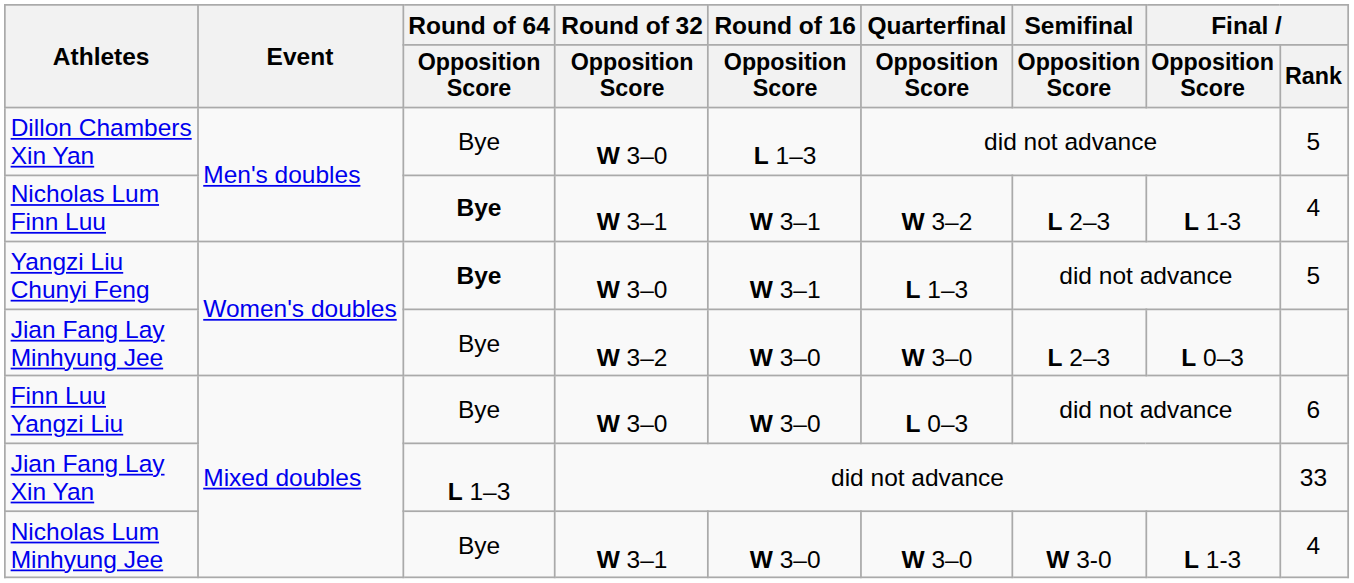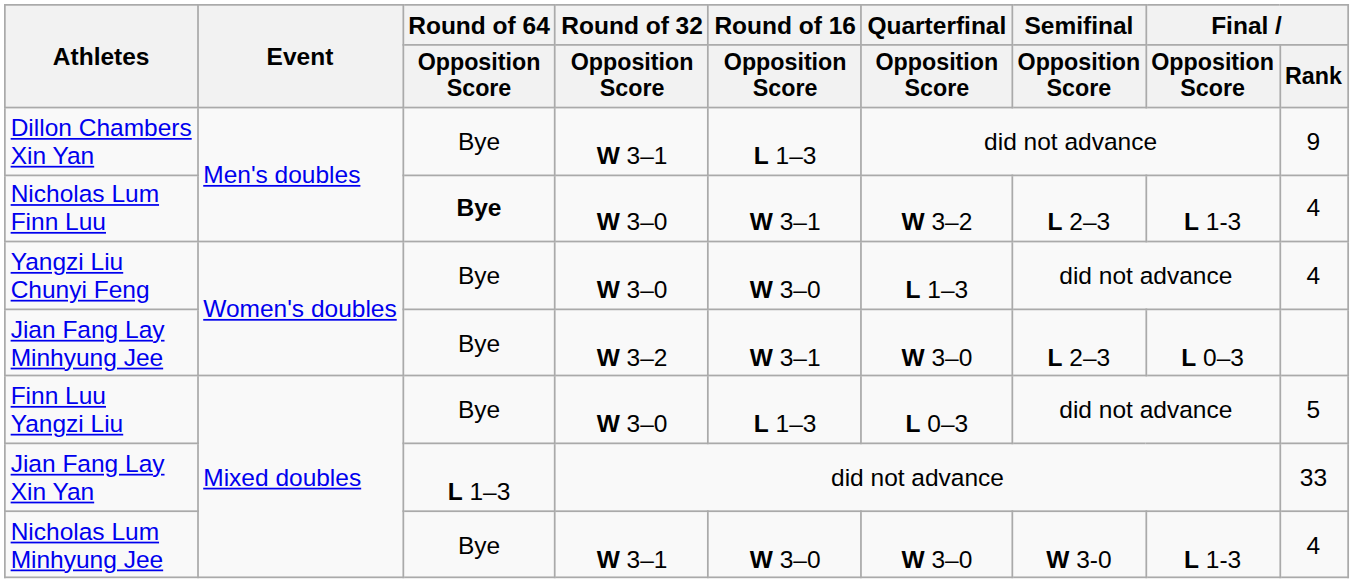 <table class=wikitable style=font-size:88%;text-align:center>
 <tr>
 <th rowspan=2>Athletes</th>
 <th rowspan=2>Event</th>
 <th>Round of 64</th>
 <th>Round of 32</th>
 <th>Round of 16</th>
 <th>Quarterfinal</th>
 <th>Semifinal</th>
 <th colspan=2>Final / </th>
 </tr>
 <tr style=font-size:95%>
 <th>Opposition<br>Score</th>
 <th>Opposition<br>Score</th>
 <th>Opposition<br>Score</th>
 <th>Opposition<br>Score</th>
 <th>Opposition<br>Score</th>
 <th>Opposition<br>Score</th>
 <th>Rank</th>
 </tr>
 <tr>
 <td align=left><a href='#'>Dillon Chambers</a><br><a href='#'>Xin Yan</a></td>
 <td align=left rowspan=2><a href='#'>Men's doubles</a></td>
 <td>Bye</td>
-<td><br><strong>W</strong> 3–0</td>
+<td><br><strong>W</strong> 3–1</td>
 <td><br><strong>L</strong> 1–3</td>
 <td colspan=3>did not advance</td>
-<td>5</td>
+<td>9</td>
 </tr>
 <tr>
 <td align=left><a href='#'>Nicholas Lum</a><br><a href='#'>Finn Luu</a></td>
 <td><strong>Bye</strong></td>
-<td><br><strong>W</strong> 3–1</td>
+<td><br><strong>W</strong> 3–0</td>
 <td><br><strong>W</strong> 3–1</td>
 <td><br><strong>W</strong> 3–2</td>
 <td><br><strong>L</strong> 2–3</td>
 <td><br><strong>L</strong> 1-3</td>
 <td>4</td>
 </tr>
 <tr>
 <td align=left><a href='#'>Yangzi Liu</a><br><a href='#'>Chunyi Feng</a></td>
 <td align=left rowspan=2><a href='#'>Women's doubles</a></td>
-<td><strong>Bye</strong></td>
+<td>Bye</td>
 <td><br><strong>W</strong> 3–0</td>
-<td><br><strong>W</strong> 3–1</td>
+<td><br><strong>W</strong> 3–0</td>
 <td><br><strong>L</strong> 1–3</td>
 <td colspan="2">did not advance</td>
-<td>5</td>
+<td>4</td>
 </tr>
 <tr>
 <td align=left><a href='#'>Jian Fang Lay</a><br><a href='#'>Minhyung Jee</a></td>
 <td>Bye</td>
 <td><br><strong>W</strong> 3–2</td>
-<td><br><strong>W</strong> 3–0</td>
+<td><br><strong>W</strong> 3–1</td>
 <td><br><strong>W</strong> 3–0</td>
 <td><br><strong>L</strong> 2–3</td>
 <td><br><strong>L</strong> 0–3</td>
 <td></td>
 </tr>
 <tr>
 <td align=left><a href='#'>Finn Luu</a><br><a href='#'>Yangzi Liu</a></td>
 <td align=left rowspan=3><a href='#'>Mixed doubles</a></td>
 <td>Bye</td>
 <td><br><strong>W</strong> 3–0</td>
-<td><br><strong>W</strong> 3–0</td>
+<td><br><strong>L</strong> 1–3</td>
 <td><br><strong>L</strong> 0–3</td>
 <td colspan=2>did not advance</td>
-<td>6</td>
+<td>5</td>
 </tr>
 <tr>
 <td align=left><a href='#'>Jian Fang Lay</a><br><a href='#'>Xin Yan</a></td>
 <td><br><strong>L</strong> 1–3</td>
 <td colspan=5>did not advance</td>
 <td>33</td>
 </tr>
 <tr>
 <td align=left><a href='#'>Nicholas Lum</a><br><a href='#'>Minhyung Jee</a></td>
 <td>Bye</td>
 <td><br><strong>W</strong> 3–1</td>
 <td><br><strong>W</strong> 3–0</td>
 <td><br><strong>W</strong> 3–0</td>
 <td><br><strong>W</strong> 3-0</td>
 <td><br><strong>L</strong> 1-3</td>
 <td>4</td>
 </tr>
 </table>
